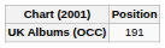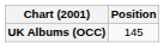 <table class="wikitable sortable plainrowheaders" style="text-align:center;">
 <tr>
 <th scope="col">Chart (2001)</th>
 <th scope="col">Position</th>
 </tr>
 <tr>
 <th scope="row">UK Albums (OCC)</th>
-<td>191</td>
+<td>145</td>
 </tr>
 </table>
